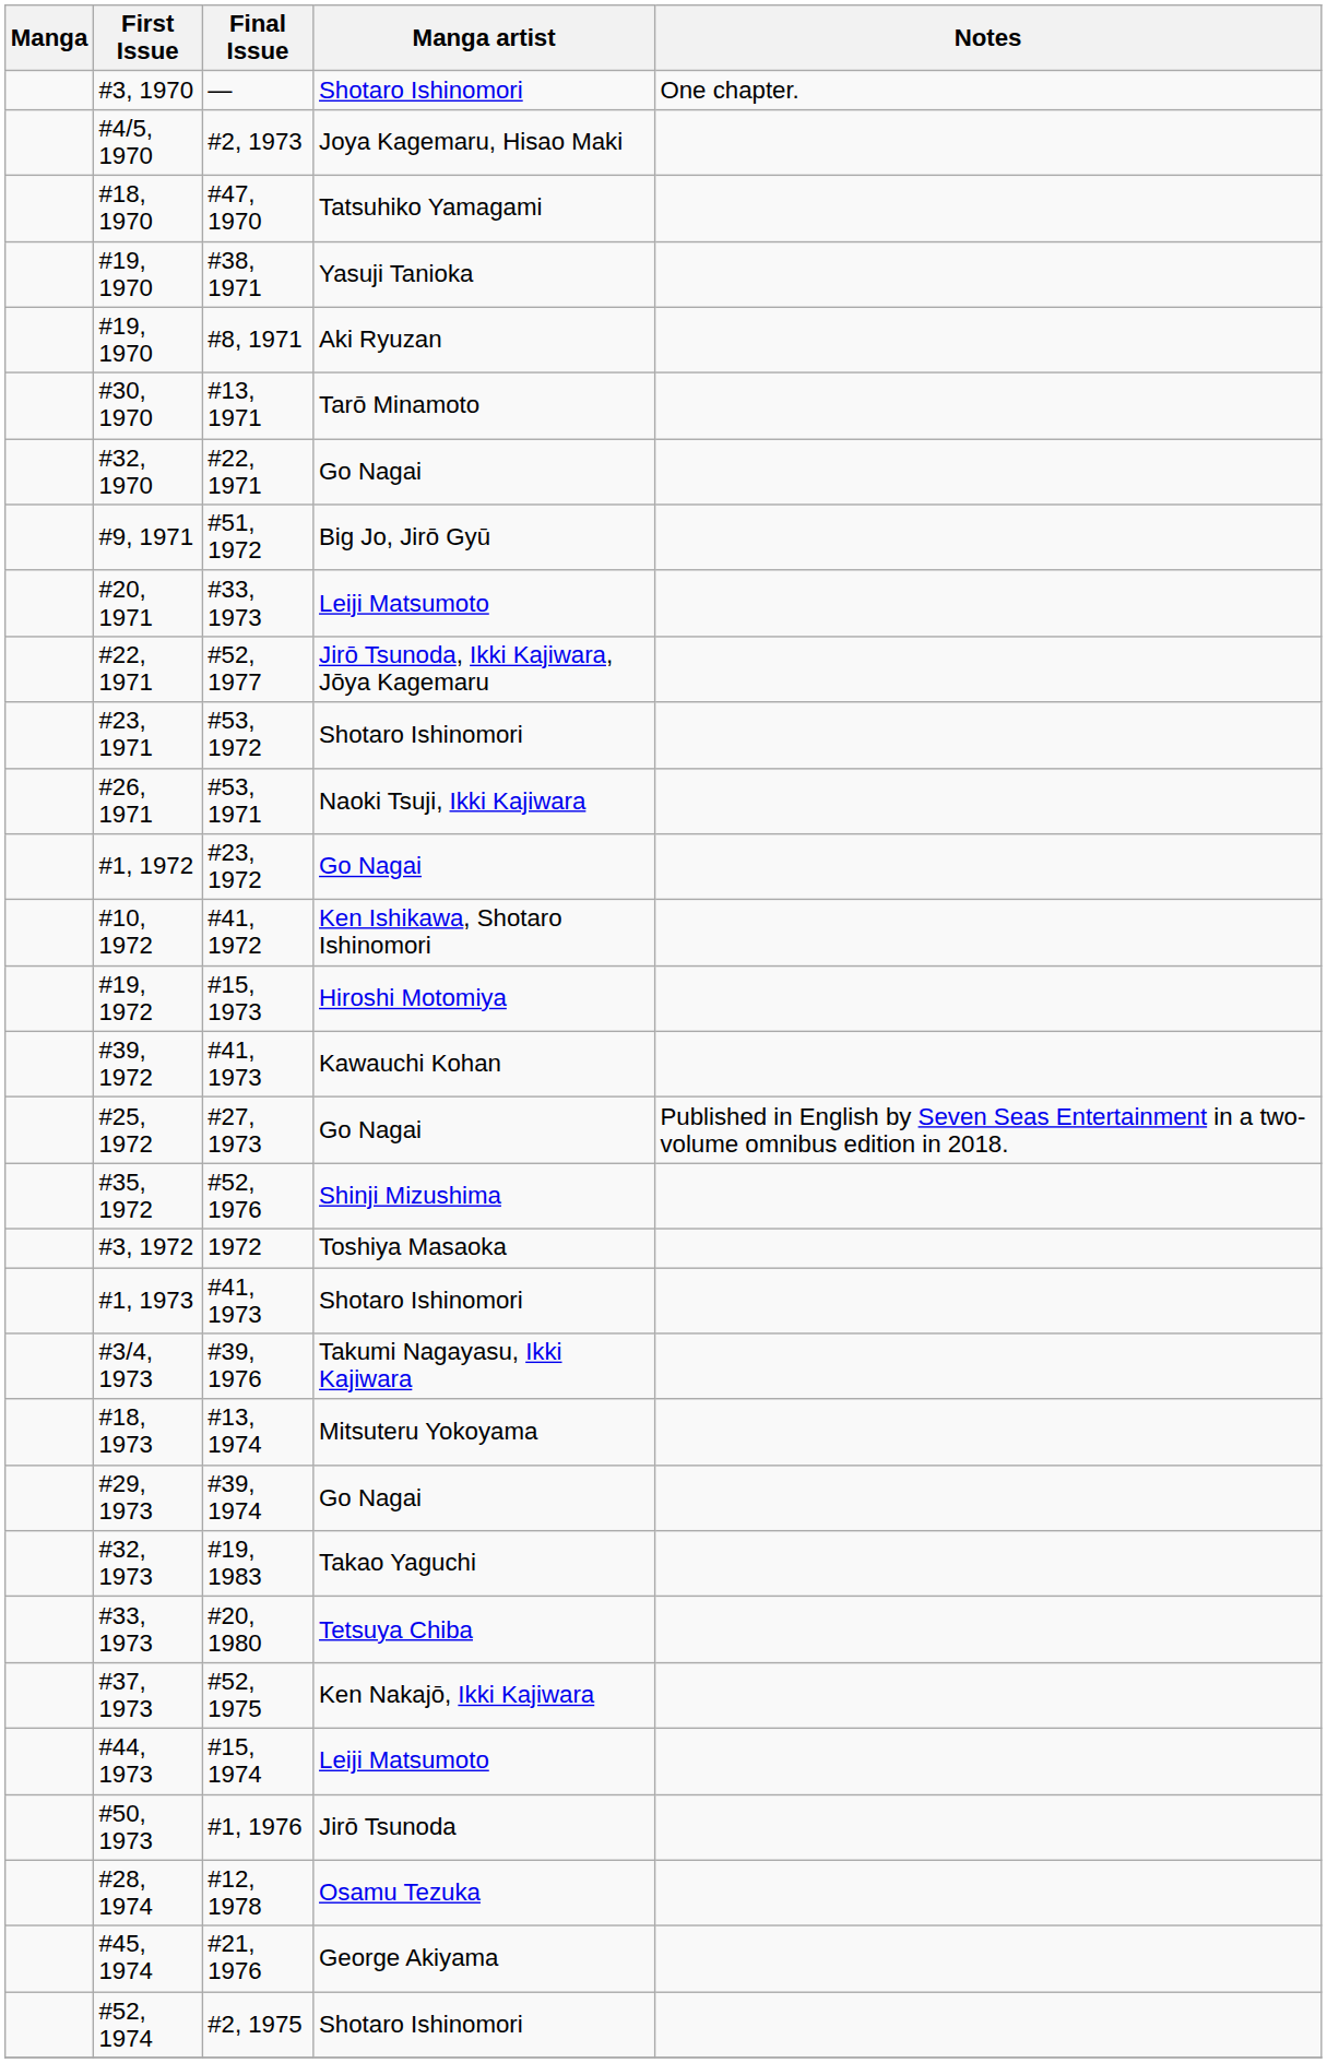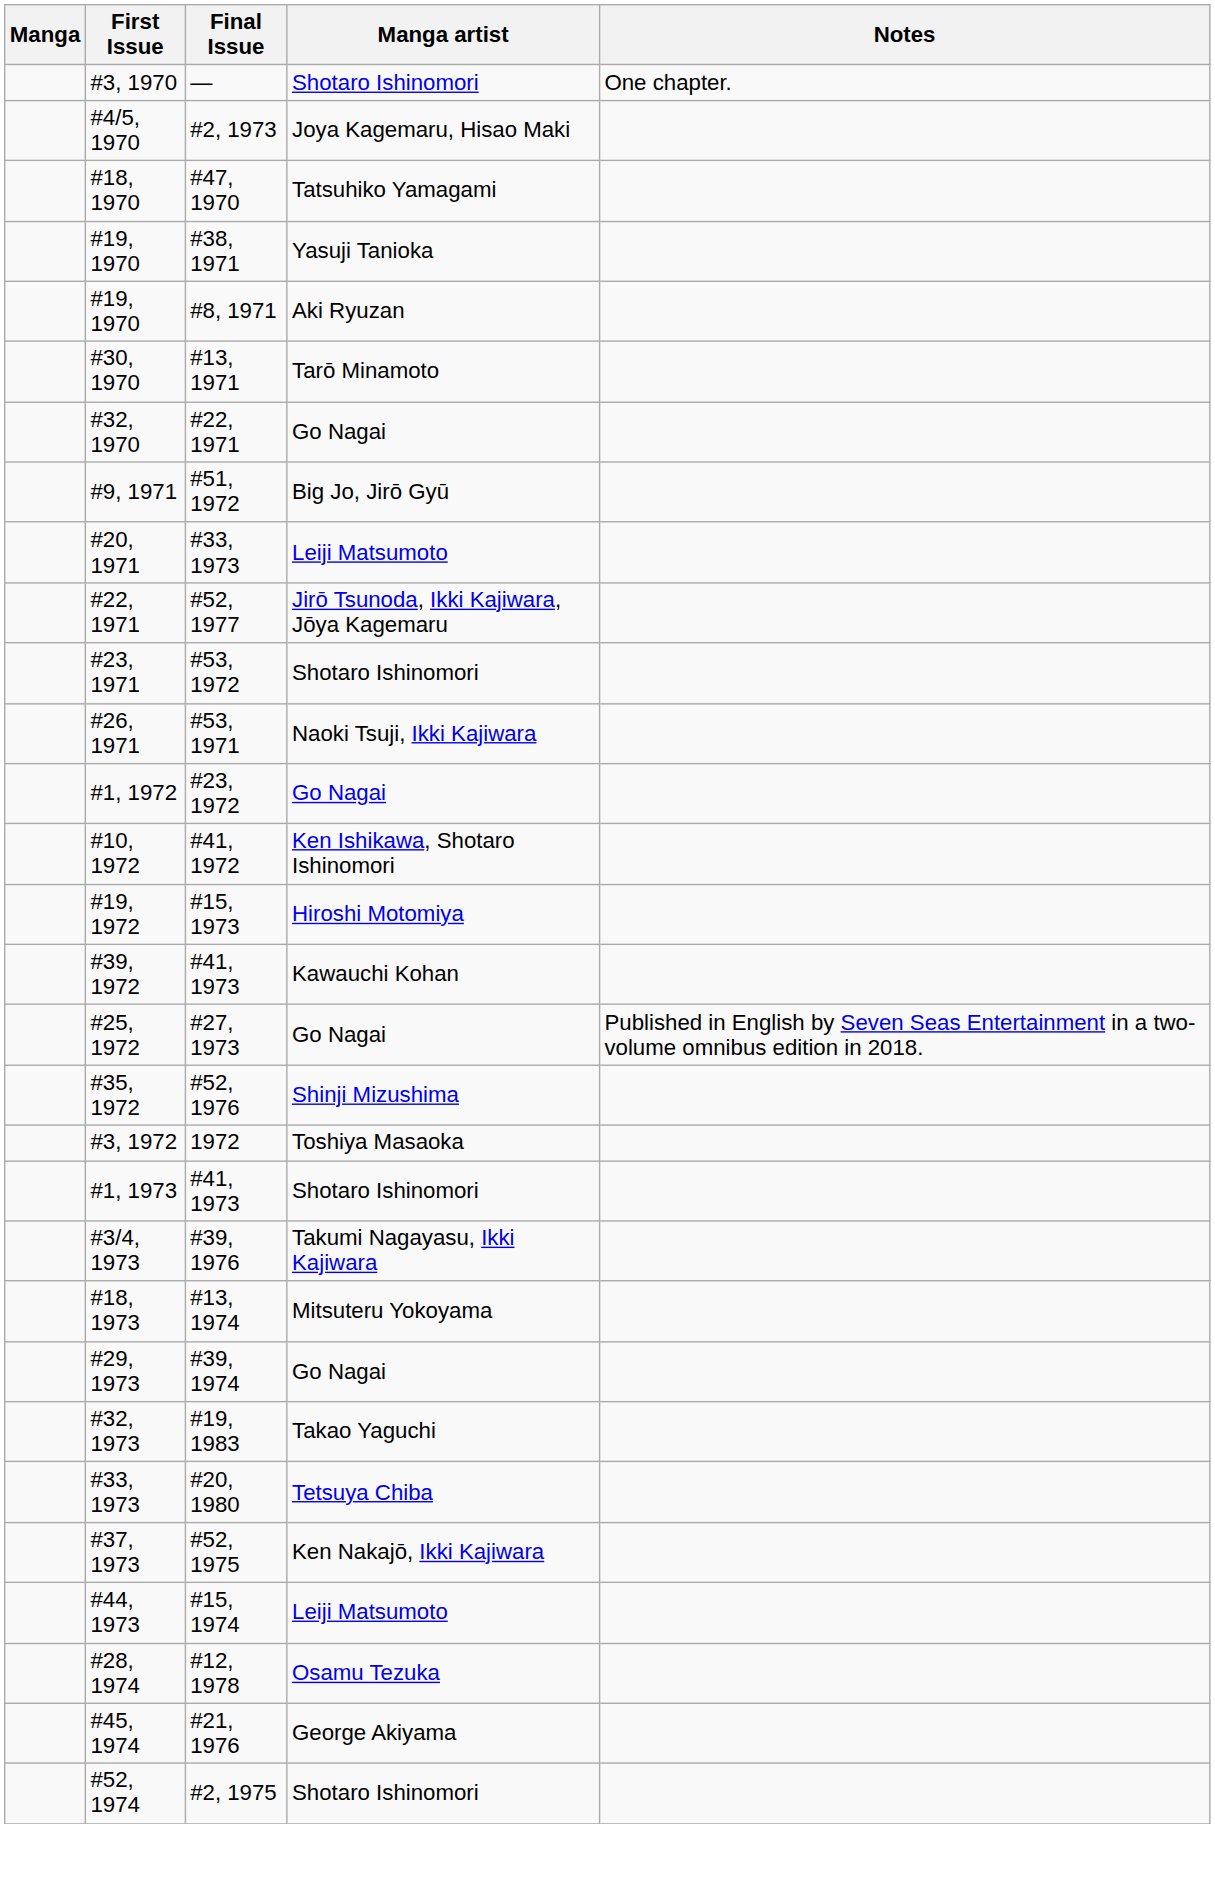 <table class="wikitable sortable">
 <tr>
 <th>Manga</th>
 <th>First Issue</th>
 <th>Final Issue</th>
 <th>Manga artist</th>
 <th>Notes</th>
 </tr>
 <tr>
 <td></td>
 <td>#3, 1970</td>
 <td>—</td>
 <td><a href='#'>Shotaro Ishinomori</a></td>
 <td>One chapter.</td>
 </tr>
 <tr>
 <td></td>
 <td>#4/5, 1970</td>
 <td>#2, 1973</td>
 <td>Joya Kagemaru, Hisao Maki</td>
 <td></td>
 </tr>
 <tr>
 <td></td>
 <td>#18, 1970</td>
 <td>#47, 1970</td>
 <td>Tatsuhiko Yamagami</td>
 <td></td>
 </tr>
 <tr>
 <td></td>
 <td>#19, 1970</td>
 <td>#38, 1971</td>
 <td>Yasuji Tanioka</td>
 <td></td>
 </tr>
 <tr>
 <td></td>
 <td>#19, 1970</td>
 <td>#8, 1971</td>
 <td>Aki Ryuzan</td>
 <td></td>
 </tr>
 <tr>
 <td></td>
 <td>#30, 1970</td>
 <td>#13, 1971</td>
 <td>Tarō Minamoto</td>
 <td></td>
 </tr>
 <tr>
 <td></td>
 <td>#32, 1970</td>
 <td>#22, 1971</td>
 <td>Go Nagai</td>
 <td></td>
 </tr>
 <tr>
 <td></td>
 <td>#9, 1971</td>
 <td>#51, 1972</td>
 <td>Big Jo, Jirō Gyū</td>
 <td></td>
 </tr>
 <tr>
 <td></td>
 <td>#20, 1971</td>
 <td>#33, 1973</td>
 <td><a href='#'>Leiji Matsumoto</a></td>
 <td></td>
 </tr>
 <tr>
 <td></td>
 <td>#22, 1971</td>
 <td>#52, 1977</td>
 <td><a href='#'>Jirō Tsunoda</a>, <a href='#'>Ikki Kajiwara</a>, Jōya Kagemaru</td>
 <td></td>
 </tr>
 <tr>
 <td></td>
 <td>#23, 1971</td>
 <td>#53, 1972</td>
 <td>Shotaro Ishinomori</td>
 <td></td>
 </tr>
 <tr>
 <td></td>
 <td>#26, 1971</td>
 <td>#53, 1971</td>
 <td>Naoki Tsuji, <a href='#'>Ikki Kajiwara</a></td>
 <td></td>
 </tr>
 <tr>
 <td></td>
 <td>#1, 1972</td>
 <td>#23, 1972</td>
 <td><a href='#'>Go Nagai</a></td>
 <td></td>
 </tr>
 <tr>
 <td></td>
 <td>#10, 1972</td>
 <td>#41, 1972</td>
 <td><a href='#'>Ken Ishikawa</a>, Shotaro Ishinomori</td>
 <td></td>
 </tr>
 <tr>
 <td></td>
 <td>#19, 1972</td>
 <td>#15, 1973</td>
 <td><a href='#'>Hiroshi Motomiya</a></td>
 <td></td>
 </tr>
 <tr>
 <td></td>
 <td>#39, 1972</td>
 <td>#41, 1973</td>
 <td>Kawauchi Kohan</td>
 <td></td>
 </tr>
 <tr>
 <td></td>
 <td>#25, 1972</td>
 <td>#27, 1973</td>
 <td>Go Nagai</td>
 <td>Published in English by <a href='#'>Seven Seas Entertainment</a> in a two-volume omnibus edition in 2018.</td>
 </tr>
 <tr>
 <td></td>
 <td>#35, 1972</td>
 <td>#52, 1976</td>
 <td><a href='#'>Shinji Mizushima</a></td>
 <td></td>
 </tr>
 <tr>
 <td></td>
 <td>#3, 1972</td>
 <td>1972</td>
 <td>Toshiya Masaoka</td>
 <td></td>
 </tr>
 <tr>
 <td></td>
 <td>#1, 1973</td>
 <td>#41, 1973</td>
 <td>Shotaro Ishinomori</td>
 <td></td>
 </tr>
 <tr>
 <td></td>
 <td>#3/4, 1973</td>
 <td>#39, 1976</td>
 <td>Takumi Nagayasu, <a href='#'>Ikki Kajiwara</a></td>
 <td></td>
 </tr>
 <tr>
 <td></td>
 <td>#18, 1973</td>
 <td>#13, 1974</td>
 <td>Mitsuteru Yokoyama</td>
 <td></td>
 </tr>
 <tr>
 <td></td>
 <td>#29, 1973</td>
 <td>#39, 1974</td>
 <td>Go Nagai</td>
 <td></td>
 </tr>
 <tr>
 <td></td>
 <td>#32, 1973</td>
 <td>#19, 1983</td>
 <td>Takao Yaguchi</td>
 <td></td>
 </tr>
 <tr>
 <td></td>
 <td>#33, 1973</td>
 <td>#20, 1980</td>
 <td><a href='#'>Tetsuya Chiba</a></td>
 <td></td>
 </tr>
 <tr>
 <td></td>
 <td>#37, 1973</td>
 <td>#52, 1975</td>
 <td>Ken Nakajō, <a href='#'>Ikki Kajiwara</a></td>
 <td></td>
 </tr>
 <tr>
 <td></td>
 <td>#44, 1973</td>
 <td>#15, 1974</td>
 <td><a href='#'>Leiji Matsumoto</a></td>
 <td></td>
 </tr>
 <tr>
 <td></td>
-<td>#50, 1973</td>
-<td>#1, 1976</td>
-<td>Jirō Tsunoda</td>
-<td></td>
-</tr>
-<tr>
-<td></td>
 <td>#28, 1974</td>
 <td>#12, 1978</td>
 <td><a href='#'>Osamu Tezuka</a></td>
 <td></td>
 </tr>
 <tr>
 <td></td>
 <td>#45, 1974</td>
 <td>#21, 1976</td>
 <td>George Akiyama</td>
 <td></td>
 </tr>
 <tr>
 <td></td>
 <td>#52, 1974</td>
 <td>#2, 1975</td>
 <td>Shotaro Ishinomori</td>
 <td></td>
 </tr>
 <tr>
 </tr>
 </table>
